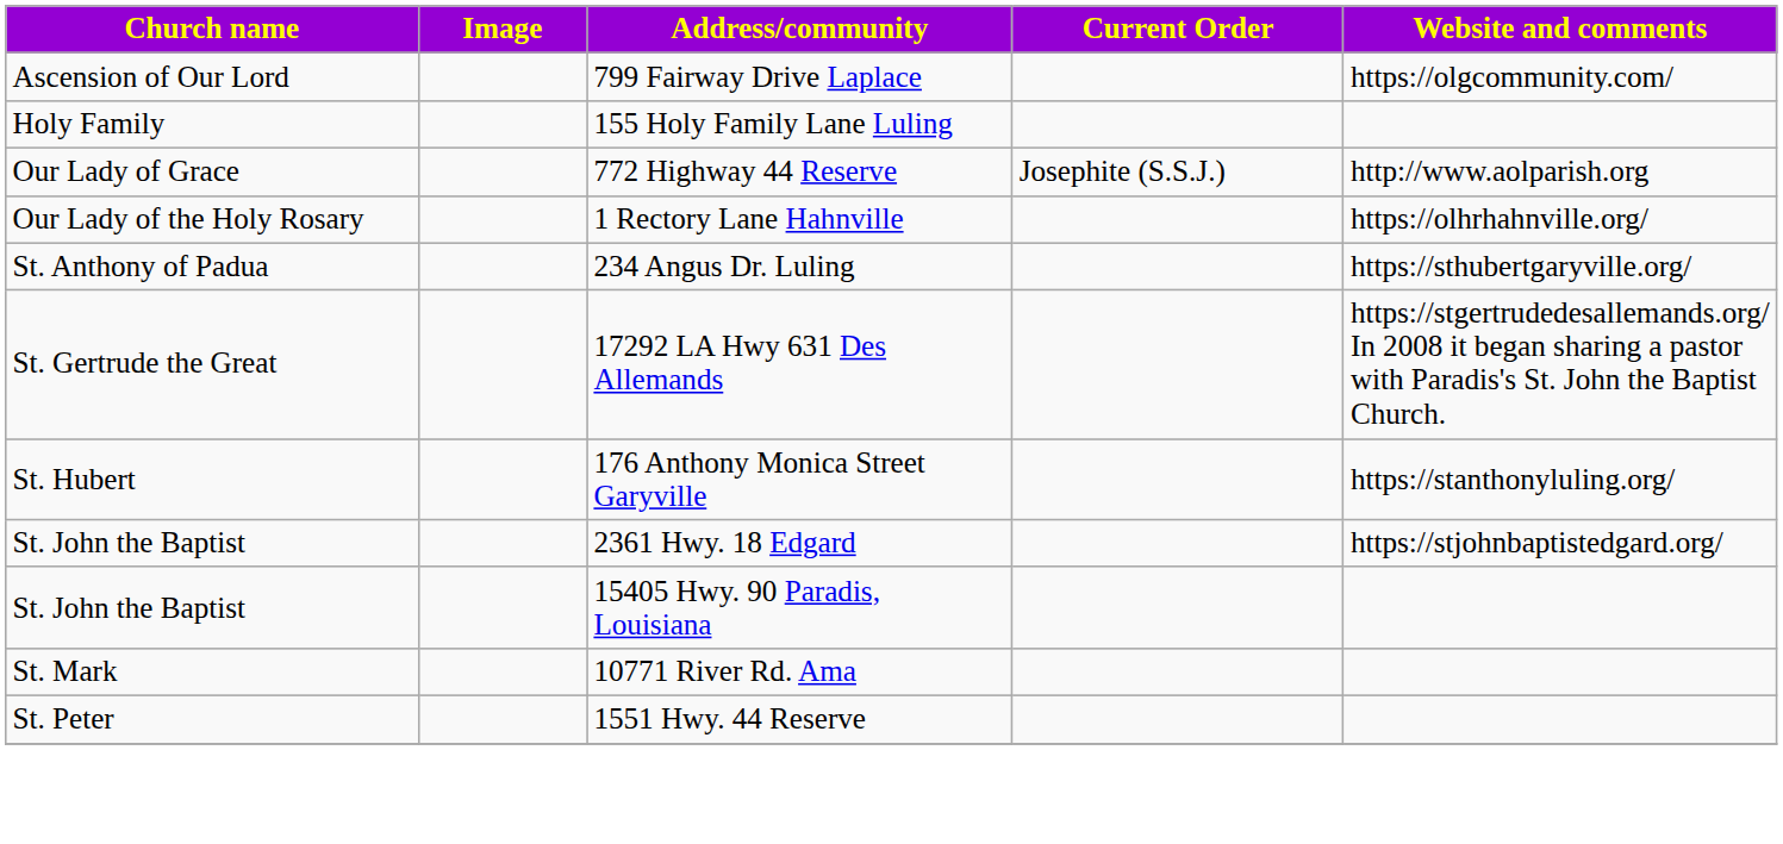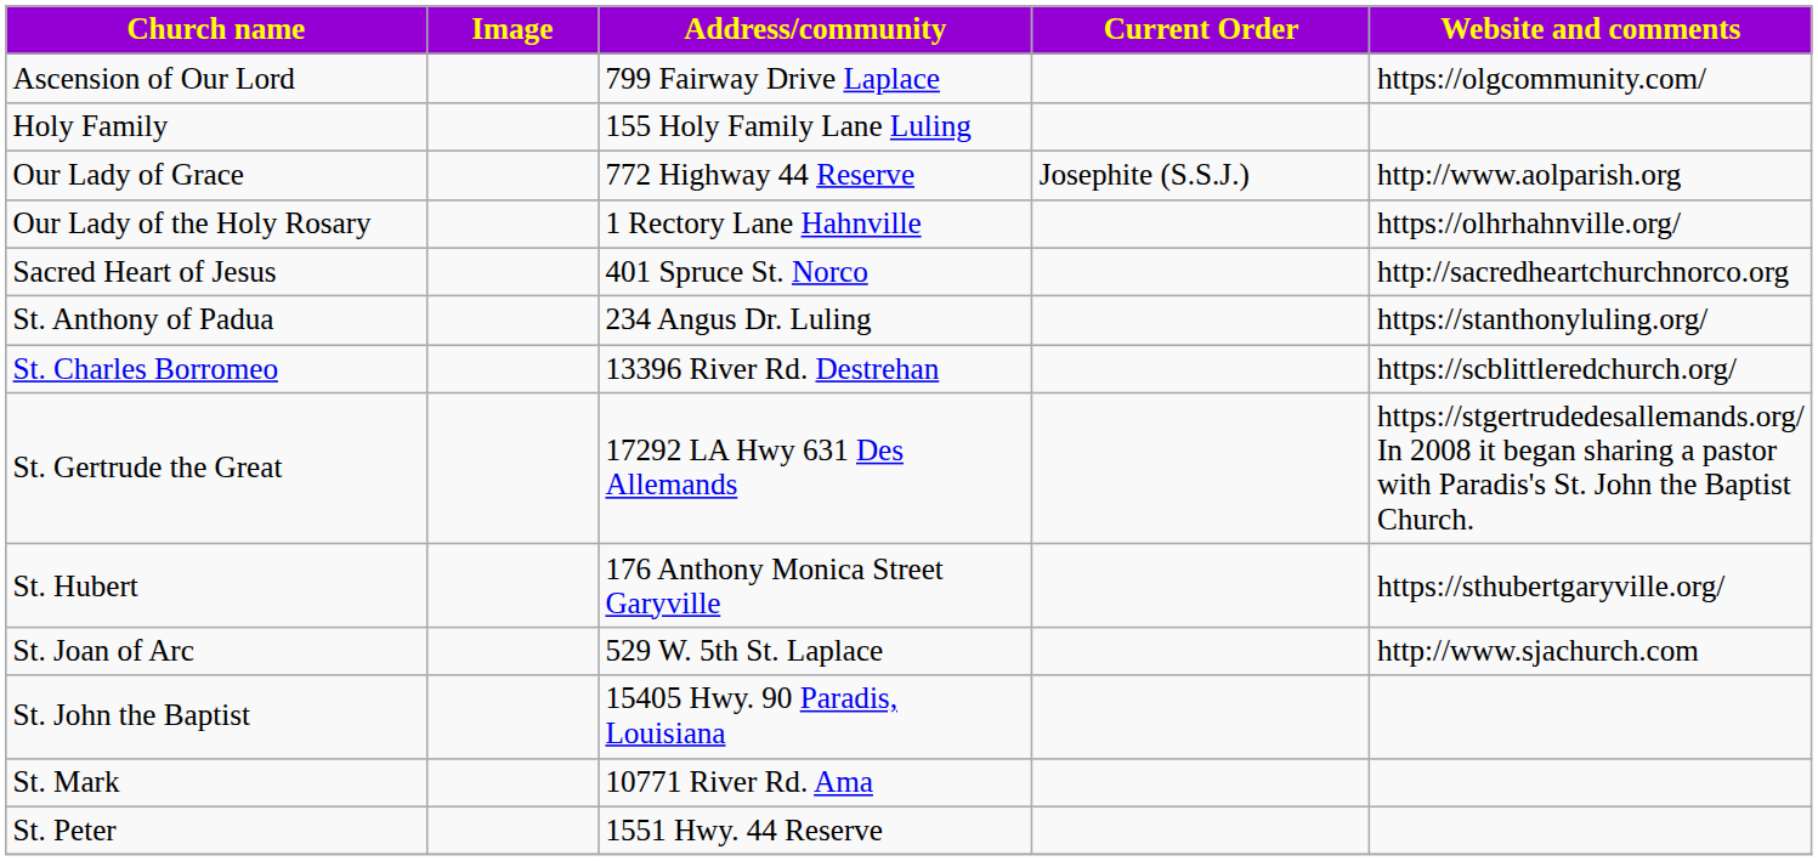 <table class="wikitable sortable" style="width:75%">
 <tr>
 <th style="background:darkviolet; color:yellow;" width="25%"><strong>Church name</strong></th>
 <th style="background:darkviolet; color:yellow;" width="10%"><strong>Image</strong></th>
 <th style="background:darkviolet; color:yellow;" width="25%"><strong>Address/community</strong></th>
 <th style="background:darkviolet; color:yellow;" width="20%"><strong>Current Order</strong></th>
 <th style="background:darkviolet; color:yellow;" width="20%"><strong>Website and comments</strong></th>
 </tr>
 <tr>
 <td>Ascension of Our Lord</td>
 <td></td>
 <td>799 Fairway Drive <a href='#'>Laplace</a></td>
 <td></td>
 <td>https://olgcommunity.com/</td>
 </tr>
 <tr>
 <td>Holy Family</td>
 <td></td>
 <td>155 Holy Family Lane <a href='#'>Luling</a></td>
 <td></td>
 <td></td>
 </tr>
 <tr>
 <td>Our Lady of Grace</td>
 <td></td>
 <td>772 Highway 44 <a href='#'>Reserve</a></td>
 <td>Josephite (S.S.J.)</td>
 <td>http://www.aolparish.org</td>
 </tr>
 <tr>
 <td>Our Lady of the Holy Rosary</td>
 <td></td>
 <td>1 Rectory Lane <a href='#'>Hahnville</a></td>
 <td></td>
 <td>https://olhrhahnville.org/</td>
 </tr>
 <tr>
+<td>Sacred Heart of Jesus</td>
+<td></td>
+<td>401 Spruce St. <a href='#'>Norco</a></td>
+<td></td>
+<td>http://sacredheartchurchnorco.org</td>
+</tr>
+<tr>
 <td>St. Anthony of Padua<br></td>
 <td></td>
 <td>234 Angus Dr. Luling</td>
 <td></td>
-<td>https://sthubertgaryville.org/</td>
+<td>https://stanthonyluling.org/</td>
+</tr>
+<tr>
+<td><a href='#'>St. Charles Borromeo</a></td>
+<td></td>
+<td>13396 River Rd. <a href='#'>Destrehan</a></td>
+<td></td>
+<td>https://scblittleredchurch.org/</td>
 </tr>
 <tr>
 <td>St. Gertrude the Great<br></td>
 <td></td>
 <td>17292 LA Hwy 631 <a href='#'>Des Allemands</a></td>
 <td></td>
 <td>https://stgertrudedesallemands.org/<br>In 2008 it began sharing a pastor with Paradis's St. John the Baptist Church.</td>
 </tr>
 <tr>
 <td>St. Hubert</td>
 <td></td>
 <td>176 Anthony Monica Street <a href='#'>Garyville</a></td>
 <td></td>
-<td>https://stanthonyluling.org/</td>
+<td>https://sthubertgaryville.org/</td>
 </tr>
 <tr>
-<td>St. John the Baptist</td>
+<td>St. Joan of Arc</td>
 <td></td>
-<td>2361 Hwy. 18 <a href='#'>Edgard</a></td>
+<td>529 W. 5th St. Laplace</td>
 <td></td>
-<td>https://stjohnbaptistedgard.org/</td>
+<td>http://www.sjachurch.com</td>
 </tr>
 <tr>
 <td>St. John the Baptist</td>
 <td></td>
 <td>15405 Hwy. 90 <a href='#'>Paradis, Louisiana</a></td>
 <td></td>
 <td></td>
 </tr>
 <tr>
 <td>St. Mark<br></td>
 <td></td>
 <td>10771 River Rd. <a href='#'>Ama</a></td>
 <td></td>
 <td></td>
 </tr>
 <tr>
 <td>St. Peter</td>
 <td></td>
 <td>1551 Hwy. 44 Reserve</td>
 <td></td>
 <td></td>
 </tr>
 <tr>
 </tr>
 </table>
